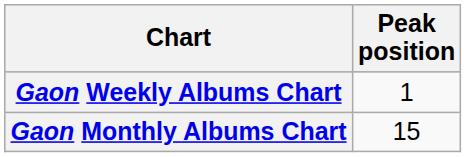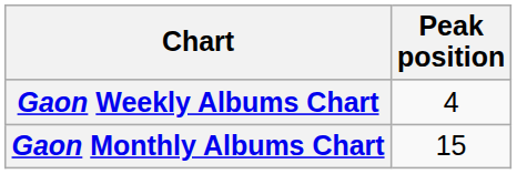 <table class="wikitable sortable plainrowheaders">
 <tr>
 <th scope="col">Chart</th>
 <th scope="col">Peak<br>position</th>
 </tr>
 <tr>
 <th scope="row"><em><a href='#'>Gaon</a></em> <a href='#'>Weekly Albums Chart</a></th>
-<td align="center">1</td>
+<td align="center">4</td>
 </tr>
 <tr>
 <th scope="row"><em><a href='#'>Gaon</a></em> <a href='#'>Monthly Albums Chart</a></th>
 <td align="center">15</td>
 </tr>
 </table>
